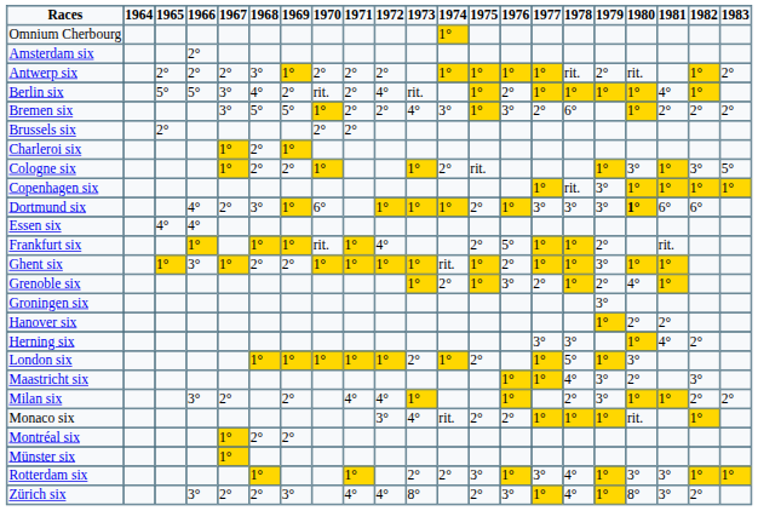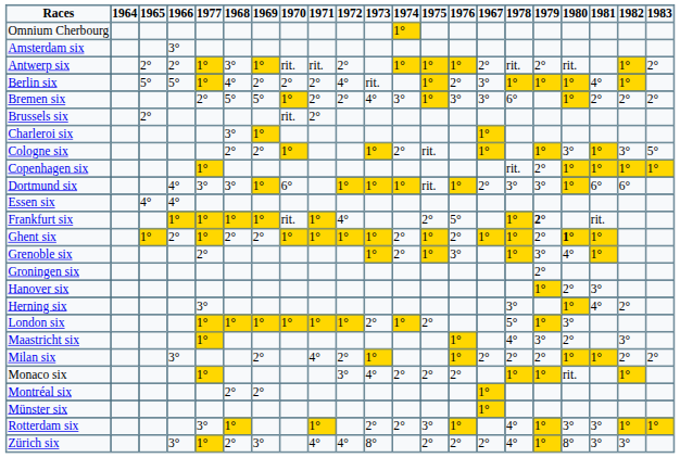 <table align="center" border="1" bgcolor="#F7F9FB" bordercolor="#486C7D" cellspacing="0" cellpadding="1">
 <tr>
 <th>Races</th>
 <th>1964</th>
 <th>1965</th>
 <th>1966</th>
-<th>1967</th>
+<th>1977</th>
 <th>1968</th>
 <th>1969</th>
 <th>1970</th>
 <th>1971</th>
 <th>1972</th>
 <th>1973</th>
 <th>1974</th>
 <th>1975</th>
 <th>1976</th>
-<th>1977</th>
+<th>1967</th>
 <th>1978</th>
 <th>1979</th>
 <th>1980</th>
 <th>1981</th>
 <th>1982</th>
 <th>1983</th>
 </tr>
 <tr>
 <td>Omnium Cherbourg</td>
 <td> </td>
 <td> </td>
 <td> </td>
 <td> </td>
 <td> </td>
 <td> </td>
 <td> </td>
 <td> </td>
 <td> </td>
 <td> </td>
 <td bgcolor=gold>1°</td>
 <td> </td>
 <td> </td>
 <td> </td>
 <td> </td>
 <td> </td>
 <td> </td>
 <td> </td>
 <td> </td>
 <td> </td>
 </tr>
 <tr>
 <td><a href='#'>Amsterdam six</a></td>
 <td> </td>
 <td> </td>
-<td>2°</td>
+<td>3°</td>
 <td> </td>
 <td> </td>
 <td> </td>
 <td> </td>
 <td> </td>
 <td> </td>
 <td> </td>
 <td> </td>
 <td> </td>
 <td> </td>
 <td> </td>
 <td> </td>
 <td> </td>
 <td> </td>
 <td> </td>
 <td> </td>
 <td> </td>
 </tr>
 <tr>
 <td><a href='#'>Antwerp six</a></td>
 <td> </td>
 <td>2°</td>
 <td>2°</td>
-<td>2°</td>
+<td bgcolor=gold>1°</td>
 <td>3°</td>
 <td bgcolor=gold>1°</td>
-<td>2°</td>
-<td>2°</td>
+<td>rit.</td>
+<td>rit.</td>
 <td>2°</td>
 <td> </td>
 <td bgcolor=gold>1°</td>
 <td bgcolor=gold>1°</td>
 <td bgcolor=gold>1°</td>
-<td bgcolor=gold>1°</td>
+<td>2°</td>
 <td>rit.</td>
 <td>2°</td>
 <td>rit.</td>
 <td> </td>
 <td bgcolor=gold>1°</td>
 <td>2°</td>
 </tr>
 <tr>
 <td><a href='#'>Berlin six</a></td>
 <td> </td>
 <td>5°</td>
 <td>5°</td>
-<td>3°</td>
+<td bgcolor=gold>1°</td>
 <td>4°</td>
 <td>2°</td>
-<td>rit.</td>
+<td>2°</td>
 <td>2°</td>
 <td>4°</td>
 <td>rit.</td>
 <td> </td>
 <td bgcolor=gold>1°</td>
 <td>2°</td>
-<td bgcolor=gold>1°</td>
+<td>3°</td>
 <td bgcolor=gold>1°</td>
 <td bgcolor=gold>1°</td>
 <td bgcolor=gold>1°</td>
 <td>4°</td>
 <td bgcolor=gold>1°</td>
 <td> </td>
 </tr>
 <tr>
 <td><a href='#'>Bremen six</a></td>
 <td> </td>
 <td> </td>
 <td> </td>
-<td>3°</td>
+<td>2°</td>
 <td>5°</td>
 <td>5°</td>
 <td bgcolor=gold>1°</td>
 <td>2°</td>
 <td>2°</td>
 <td>4°</td>
 <td>3°</td>
 <td bgcolor=gold>1°</td>
 <td>3°</td>
-<td>2°</td>
+<td>3°</td>
 <td>6°</td>
 <td> </td>
 <td bgcolor=gold>1°</td>
 <td>2°</td>
 <td>2°</td>
 <td>2°</td>
 </tr>
 <tr>
 <td><a href='#'>Brussels six</a></td>
 <td> </td>
 <td>2°</td>
 <td> </td>
 <td> </td>
 <td> </td>
 <td> </td>
-<td>2°</td>
+<td>rit.</td>
 <td>2°</td>
 <td> </td>
 <td> </td>
 <td> </td>
 <td> </td>
 <td> </td>
 <td> </td>
 <td> </td>
 <td> </td>
 <td> </td>
 <td> </td>
 <td> </td>
 <td> </td>
 </tr>
 <tr>
 <td><a href='#'>Charleroi six</a></td>
 <td> </td>
 <td> </td>
 <td> </td>
-<td bgcolor=gold>1°</td>
-<td>2°</td>
+<td> </td>
+<td>3°</td>
 <td bgcolor=gold>1°</td>
 <td> </td>
 <td> </td>
 <td> </td>
 <td> </td>
 <td> </td>
 <td> </td>
 <td> </td>
-<td> </td>
+<td bgcolor=gold>1°</td>
 <td> </td>
 <td> </td>
 <td> </td>
 <td> </td>
 <td> </td>
 <td> </td>
 </tr>
 <tr>
 <td><a href='#'>Cologne six</a></td>
 <td> </td>
 <td> </td>
 <td> </td>
-<td bgcolor=gold>1°</td>
+<td> </td>
 <td>2°</td>
 <td>2°</td>
 <td bgcolor=gold>1°</td>
 <td> </td>
 <td> </td>
 <td bgcolor=gold>1°</td>
 <td>2°</td>
 <td>rit.</td>
 <td> </td>
-<td> </td>
+<td bgcolor=gold>1°</td>
 <td> </td>
 <td bgcolor=gold>1°</td>
 <td>3°</td>
 <td bgcolor=gold>1°</td>
 <td>3°</td>
 <td>5°</td>
 </tr>
 <tr>
 <td><a href='#'>Copenhagen six</a></td>
 <td> </td>
 <td> </td>
 <td> </td>
+<td bgcolor=gold>1°</td>
 <td> </td>
 <td> </td>
 <td> </td>
 <td> </td>
 <td> </td>
 <td> </td>
 <td> </td>
 <td> </td>
 <td> </td>
 <td> </td>
-<td bgcolor=gold>1°</td>
 <td>rit.</td>
-<td>3°</td>
+<td>2°</td>
 <td bgcolor=gold>1°</td>
 <td bgcolor=gold>1°</td>
 <td bgcolor=gold>1°</td>
 <td bgcolor=gold>1°</td>
 </tr>
 <tr>
 <td><a href='#'>Dortmund six</a></td>
 <td> </td>
 <td> </td>
 <td>4°</td>
-<td>2°</td>
+<td>3°</td>
 <td>3°</td>
 <td bgcolor=gold>1°</td>
 <td>6°</td>
 <td> </td>
 <td bgcolor=gold>1°</td>
 <td bgcolor=gold>1°</td>
 <td bgcolor=gold>1°</td>
+<td>rit.</td>
+<td bgcolor=gold>1°</td>
 <td>2°</td>
-<td bgcolor=gold>1°</td>
 <td>3°</td>
 <td>3°</td>
-<td>3°</td>
-<td bgcolor=gold><strong>1°</strong></td>
+<td bgcolor=gold>1°</td>
 <td>6°</td>
 <td>6°</td>
 <td> </td>
 </tr>
 <tr>
 <td><a href='#'>Essen six</a></td>
 <td> </td>
 <td>4°</td>
 <td>4°</td>
 <td> </td>
 <td> </td>
 <td> </td>
 <td> </td>
 <td> </td>
 <td> </td>
 <td> </td>
 <td> </td>
 <td> </td>
 <td> </td>
 <td> </td>
 <td> </td>
 <td> </td>
 <td> </td>
 <td> </td>
 <td> </td>
 <td> </td>
 </tr>
 <tr>
 <td><a href='#'>Frankfurt six</a></td>
 <td> </td>
 <td> </td>
 <td bgcolor=gold>1°</td>
-<td> </td>
+<td bgcolor=gold>1°</td>
 <td bgcolor=gold>1°</td>
 <td bgcolor=gold>1°</td>
 <td>rit.</td>
 <td bgcolor=gold>1°</td>
 <td>4°</td>
 <td> </td>
 <td> </td>
 <td>2°</td>
 <td>5°</td>
+<td> </td>
 <td bgcolor=gold>1°</td>
-<td bgcolor=gold>1°</td>
-<td>2°</td>
+<td><strong>2°</strong></td>
 <td> </td>
 <td>rit.</td>
 <td> </td>
 <td> </td>
 </tr>
 <tr>
 <td><a href='#'>Ghent six</a></td>
 <td> </td>
 <td bgcolor=gold>1°</td>
-<td>3°</td>
+<td>2°</td>
 <td bgcolor=gold>1°</td>
 <td>2°</td>
 <td>2°</td>
 <td bgcolor=gold>1°</td>
 <td bgcolor=gold>1°</td>
 <td bgcolor=gold>1°</td>
 <td bgcolor=gold>1°</td>
-<td>rit.</td>
+<td>2°</td>
 <td bgcolor=gold>1°</td>
 <td>2°</td>
 <td bgcolor=gold>1°</td>
 <td bgcolor=gold>1°</td>
-<td>3°</td>
-<td bgcolor=gold>1°</td>
+<td>2°</td>
+<td bgcolor=gold><strong>1°</strong></td>
 <td bgcolor=gold>1°</td>
 <td> </td>
 <td> </td>
 </tr>
 <tr>
 <td><a href='#'>Grenoble six</a></td>
 <td> </td>
 <td> </td>
 <td> </td>
-<td> </td>
+<td>2°</td>
 <td> </td>
 <td> </td>
 <td> </td>
 <td> </td>
 <td> </td>
 <td bgcolor=gold>1°</td>
 <td>2°</td>
 <td bgcolor=gold>1°</td>
 <td>3°</td>
-<td>2°</td>
+<td> </td>
 <td bgcolor=gold>1°</td>
-<td>2°</td>
+<td>3°</td>
 <td>4°</td>
 <td bgcolor=gold>1°</td>
 <td> </td>
 <td> </td>
 </tr>
 <tr>
 <td><a href='#'>Groningen six</a></td>
 <td> </td>
 <td> </td>
 <td> </td>
 <td> </td>
 <td> </td>
 <td> </td>
 <td> </td>
 <td> </td>
 <td> </td>
 <td> </td>
 <td> </td>
 <td> </td>
 <td> </td>
 <td> </td>
 <td> </td>
-<td>3°</td>
+<td>2°</td>
 <td> </td>
 <td> </td>
 <td> </td>
 <td> </td>
 </tr>
 <tr>
 <td><a href='#'>Hanover six</a></td>
 <td> </td>
 <td> </td>
 <td> </td>
 <td> </td>
 <td> </td>
 <td> </td>
 <td> </td>
 <td> </td>
 <td> </td>
 <td> </td>
 <td> </td>
 <td> </td>
 <td> </td>
 <td> </td>
 <td> </td>
 <td bgcolor=gold>1°</td>
 <td>2°</td>
-<td>2°</td>
+<td>3°</td>
 <td> </td>
 <td> </td>
 </tr>
 <tr>
 <td><a href='#'>Herning six</a></td>
+<td> </td>
+<td> </td>
+<td> </td>
+<td>3°</td>
+<td> </td>
+<td> </td>
+<td> </td>
+<td> </td>
+<td> </td>
+<td> </td>
+<td> </td>
+<td> </td>
+<td> </td>
+<td> </td>
+<td>3°</td>
+<td> </td>
+<td bgcolor=gold>1°</td>
+<td>4°</td>
+<td>2°</td>
+<td> </td>
+</tr>
+<tr>
+<td><a href='#'>London six</a></td>
+<td> </td>
+<td> </td>
+<td> </td>
+<td bgcolor=gold>1°</td>
+<td bgcolor=gold>1°</td>
+<td bgcolor=gold>1°</td>
+<td bgcolor=gold>1°</td>
+<td bgcolor=gold>1°</td>
+<td bgcolor=gold>1°</td>
+<td>2°</td>
+<td bgcolor=gold>1°</td>
+<td>2°</td>
+<td> </td>
+<td> </td>
+<td>5°</td>
+<td bgcolor=gold>1°</td>
+<td>3°</td>
+<td> </td>
+<td> </td>
+<td> </td>
+</tr>
+<tr>
+<td><a href='#'>Maastricht six</a></td>
+<td> </td>
+<td> </td>
+<td> </td>
+<td bgcolor=gold>1°</td>
+<td> </td>
+<td> </td>
+<td> </td>
+<td> </td>
+<td> </td>
+<td> </td>
+<td> </td>
+<td> </td>
+<td bgcolor=gold>1°</td>
+<td> </td>
+<td>4°</td>
+<td>3°</td>
+<td>2°</td>
+<td> </td>
+<td>3°</td>
+<td> </td>
+</tr>
+<tr>
+<td><a href='#'>Milan six</a></td>
+<td> </td>
+<td> </td>
+<td>3°</td>
+<td> </td>
+<td> </td>
+<td>2°</td>
+<td> </td>
+<td>4°</td>
+<td>2°</td>
+<td bgcolor=gold>1°</td>
+<td> </td>
+<td> </td>
+<td bgcolor=gold>1°</td>
+<td>2°</td>
+<td>2°</td>
+<td>2°</td>
+<td bgcolor=gold>1°</td>
+<td bgcolor=gold>1°</td>
+<td>2°</td>
+<td>2°</td>
+</tr>
+<tr>
+<td>Monaco six</td>
+<td> </td>
+<td> </td>
+<td> </td>
+<td bgcolor=gold>1°</td>
+<td> </td>
+<td> </td>
+<td> </td>
+<td> </td>
+<td>3°</td>
+<td>4°</td>
+<td>2°</td>
+<td>2°</td>
+<td>2°</td>
+<td> </td>
+<td bgcolor=gold>1°</td>
+<td bgcolor=gold>1°</td>
+<td>rit.</td>
+<td> </td>
+<td bgcolor=gold>1°</td>
+<td> </td>
+</tr>
+<tr>
+<td><a href='#'>Montréal six</a></td>
+<td> </td>
+<td> </td>
+<td> </td>
+<td> </td>
+<td>2°</td>
+<td>2°</td>
+<td> </td>
+<td> </td>
+<td> </td>
+<td> </td>
+<td> </td>
+<td> </td>
+<td> </td>
+<td bgcolor=gold>1°</td>
+<td> </td>
+<td> </td>
+<td> </td>
+<td> </td>
+<td> </td>
+<td> </td>
+</tr>
+<tr>
+<td><a href='#'>Münster six</a></td>
 <td> </td>
 <td> </td>
 <td> </td>
 <td> </td>
 <td> </td>
 <td> </td>
 <td> </td>
 <td> </td>
 <td> </td>
 <td> </td>
 <td> </td>
 <td> </td>
 <td> </td>
-<td>3°</td>
-<td>3°</td>
-<td> </td>
 <td bgcolor=gold>1°</td>
-<td>4°</td>
-<td>2°</td>
-<td> </td>
-</tr>
-<tr>
-<td><a href='#'>London six</a></td>
-<td> </td>
-<td> </td>
-<td> </td>
-<td> </td>
-<td bgcolor=gold>1°</td>
-<td bgcolor=gold>1°</td>
-<td bgcolor=gold>1°</td>
-<td bgcolor=gold>1°</td>
-<td bgcolor=gold>1°</td>
-<td>2°</td>
-<td bgcolor=gold>1°</td>
-<td>2°</td>
-<td> </td>
-<td bgcolor=gold>1°</td>
-<td>5°</td>
-<td bgcolor=gold>1°</td>
-<td>3°</td>
-<td> </td>
-<td> </td>
-<td> </td>
-</tr>
-<tr>
-<td><a href='#'>Maastricht six</a></td>
-<td> </td>
-<td> </td>
-<td> </td>
-<td> </td>
-<td> </td>
-<td> </td>
-<td> </td>
-<td> </td>
-<td> </td>
-<td> </td>
-<td> </td>
-<td> </td>
-<td bgcolor=gold>1°</td>
-<td bgcolor=gold>1°</td>
-<td>4°</td>
-<td>3°</td>
-<td>2°</td>
-<td> </td>
-<td>3°</td>
-<td> </td>
-</tr>
-<tr>
-<td><a href='#'>Milan six</a></td>
-<td> </td>
-<td> </td>
-<td>3°</td>
-<td>2°</td>
-<td> </td>
-<td>2°</td>
-<td> </td>
-<td>4°</td>
-<td>4°</td>
-<td bgcolor=gold>1°</td>
-<td> </td>
-<td> </td>
-<td bgcolor=gold>1°</td>
-<td> </td>
-<td>2°</td>
-<td>3°</td>
-<td bgcolor=gold>1°</td>
-<td bgcolor=gold>1°</td>
-<td>2°</td>
-<td>2°</td>
-</tr>
-<tr>
-<td>Monaco six</td>
-<td> </td>
-<td> </td>
-<td> </td>
-<td> </td>
-<td> </td>
-<td> </td>
-<td> </td>
-<td> </td>
-<td>3°</td>
-<td>4°</td>
-<td>rit.</td>
-<td>2°</td>
-<td>2°</td>
-<td bgcolor=gold>1°</td>
-<td bgcolor=gold>1°</td>
-<td bgcolor=gold>1°</td>
-<td>rit.</td>
-<td> </td>
-<td bgcolor=gold>1°</td>
-<td> </td>
-</tr>
-<tr>
-<td><a href='#'>Montréal six</a></td>
-<td> </td>
-<td> </td>
-<td> </td>
-<td bgcolor=gold>1°</td>
-<td>2°</td>
-<td>2°</td>
-<td> </td>
-<td> </td>
-<td> </td>
-<td> </td>
-<td> </td>
-<td> </td>
-<td> </td>
-<td> </td>
-<td> </td>
-<td> </td>
-<td> </td>
-<td> </td>
-<td> </td>
-<td> </td>
-</tr>
-<tr>
-<td><a href='#'>Münster six</a></td>
-<td> </td>
-<td> </td>
-<td> </td>
-<td bgcolor=gold>1°</td>
-<td> </td>
-<td> </td>
-<td> </td>
-<td> </td>
-<td> </td>
-<td> </td>
-<td> </td>
-<td> </td>
-<td> </td>
-<td> </td>
 <td> </td>
 <td> </td>
 <td> </td>
 <td> </td>
 <td> </td>
 <td> </td>
 </tr>
 <tr>
 <td><a href='#'>Rotterdam six</a></td>
 <td> </td>
 <td> </td>
 <td> </td>
-<td> </td>
+<td>3°</td>
 <td bgcolor=gold>1°</td>
 <td> </td>
 <td> </td>
 <td bgcolor=gold>1°</td>
 <td> </td>
 <td>2°</td>
 <td>2°</td>
 <td>3°</td>
 <td bgcolor=gold>1°</td>
-<td>3°</td>
+<td> </td>
 <td>4°</td>
 <td bgcolor=gold>1°</td>
 <td>3°</td>
 <td>3°</td>
 <td bgcolor=gold>1°</td>
 <td bgcolor=gold>1°</td>
 </tr>
 <tr>
 <td><a href='#'>Zürich six</a></td>
 <td> </td>
 <td> </td>
 <td>3°</td>
-<td>2°</td>
+<td bgcolor=gold>1°</td>
 <td>2°</td>
 <td>3°</td>
 <td> </td>
 <td>4°</td>
 <td>4°</td>
 <td>8°</td>
 <td> </td>
 <td>2°</td>
-<td>3°</td>
-<td bgcolor=gold>1°</td>
+<td>2°</td>
+<td>2°</td>
 <td>4°</td>
 <td bgcolor=gold>1°</td>
 <td>8°</td>
 <td>3°</td>
-<td>2°</td>
+<td>3°</td>
 <td> </td>
 </tr>
 </table>
